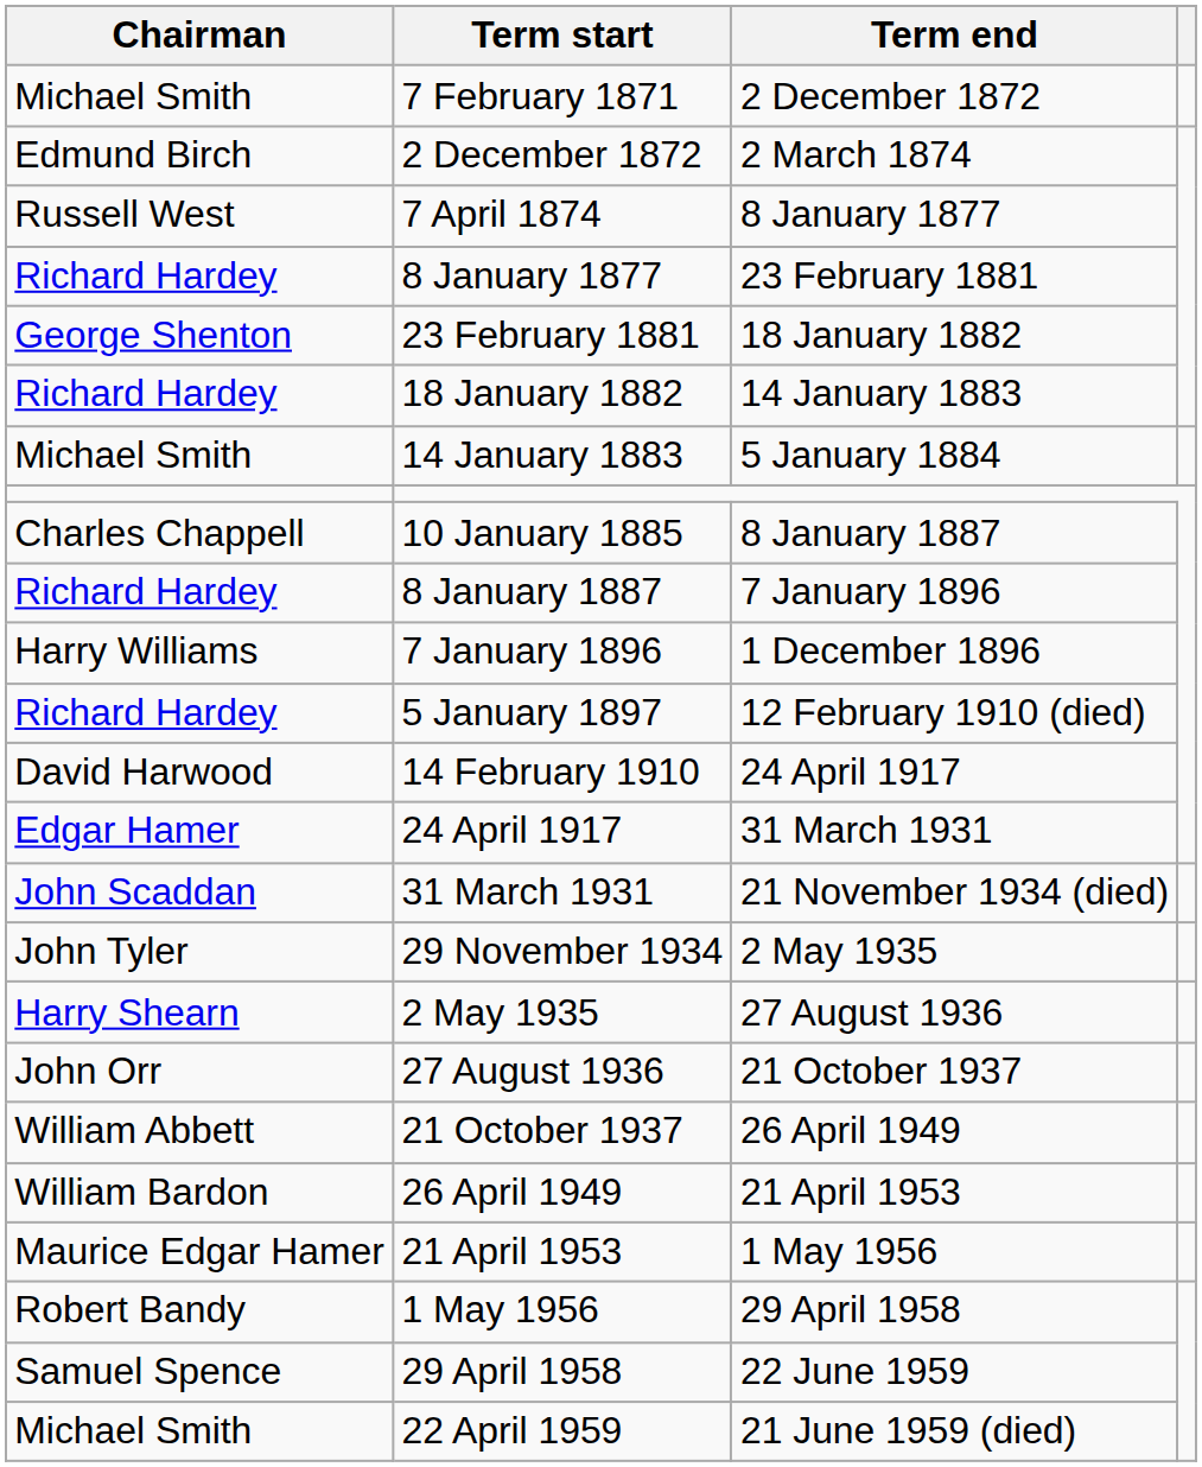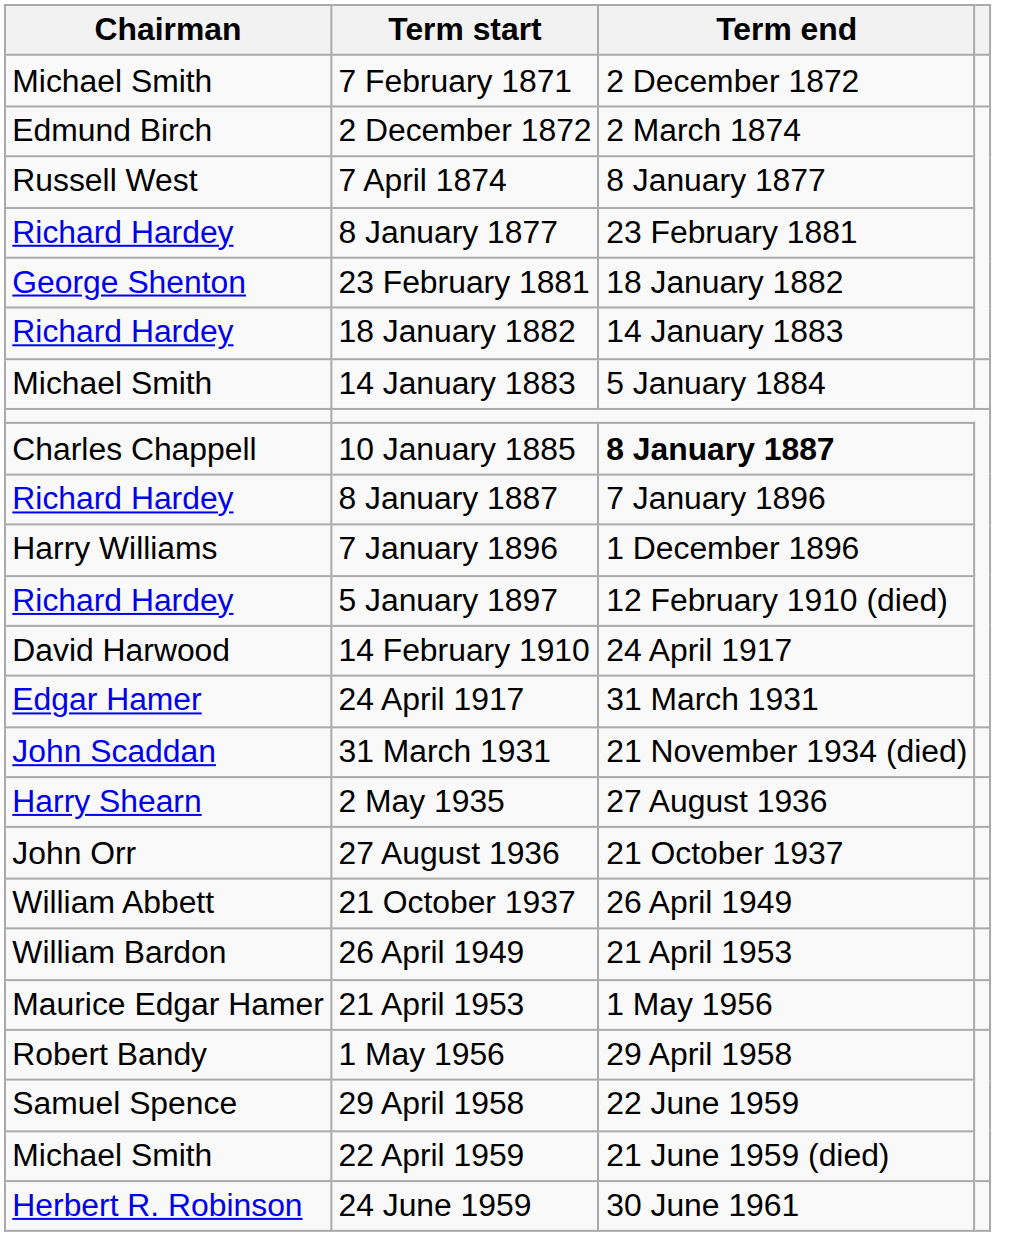 <table class="wikitable">
 <tr>
 <th>Chairman</th>
 <th>Term start</th>
 <th>Term end</th>
 <th></th>
 </tr>
 <tr>
 <td>Michael Smith</td>
 <td>7 February 1871</td>
 <td>2 December 1872</td>
 <td></td>
 </tr>
 <tr>
 <td>Edmund Birch</td>
 <td>2 December 1872</td>
 <td>2 March 1874</td>
 </tr>
 <tr>
 <td>Russell West</td>
 <td>7 April 1874</td>
 <td>8 January 1877</td>
 </tr>
 <tr>
 <td><a href='#'>Richard Hardey</a></td>
 <td>8 January 1877</td>
 <td>23 February 1881</td>
 </tr>
 <tr>
 <td><a href='#'>George Shenton</a></td>
 <td>23 February 1881</td>
 <td>18 January 1882</td>
 </tr>
 <tr>
 <td><a href='#'>Richard Hardey</a></td>
 <td>18 January 1882</td>
 <td>14 January 1883</td>
 </tr>
 <tr>
 <td>Michael Smith</td>
 <td>14 January 1883</td>
 <td>5 January 1884</td>
 <td></td>
 </tr>
 <tr>
 <td></td>
 </tr>
 <tr>
 <td>Charles Chappell</td>
 <td>10 January 1885</td>
-<td>8 January 1887</td>
+<td><strong>8 January 1887</strong></td>
 </tr>
 <tr>
 <td><a href='#'>Richard Hardey</a></td>
 <td>8 January 1887</td>
 <td>7 January 1896</td>
 </tr>
 <tr>
 <td>Harry Williams</td>
 <td>7 January 1896</td>
 <td>1 December 1896</td>
 </tr>
 <tr>
 <td><a href='#'>Richard Hardey</a></td>
 <td>5 January 1897</td>
 <td>12 February 1910 (died)</td>
 </tr>
 <tr>
 <td>David Harwood</td>
 <td>14 February 1910</td>
 <td>24 April 1917</td>
 </tr>
 <tr>
 <td><a href='#'>Edgar Hamer</a></td>
 <td>24 April 1917</td>
 <td>31 March 1931</td>
 </tr>
 <tr>
 <td><a href='#'>John Scaddan</a></td>
 <td>31 March 1931</td>
 <td>21 November 1934 (died)</td>
-<td></td>
-</tr>
-<tr>
-<td>John Tyler</td>
-<td>29 November 1934</td>
-<td>2 May 1935</td>
 <td></td>
 </tr>
 <tr>
 <td><a href='#'>Harry Shearn</a></td>
 <td>2 May 1935</td>
 <td>27 August 1936</td>
 <td></td>
 </tr>
 <tr>
 <td>John Orr</td>
 <td>27 August 1936</td>
 <td>21 October 1937</td>
 <td></td>
 </tr>
 <tr>
 <td>William Abbett</td>
 <td>21 October 1937</td>
 <td>26 April 1949</td>
 <td></td>
 </tr>
 <tr>
 <td>William Bardon</td>
 <td>26 April 1949</td>
 <td>21 April 1953</td>
 </tr>
 <tr>
 <td>Maurice Edgar Hamer</td>
 <td>21 April 1953</td>
 <td>1 May 1956</td>
 <td></td>
 </tr>
 <tr>
 <td>Robert Bandy</td>
 <td>1 May 1956</td>
 <td>29 April 1958</td>
 </tr>
 <tr>
 <td>Samuel Spence</td>
 <td>29 April 1958</td>
 <td>22 June 1959</td>
 </tr>
 <tr>
 <td>Michael Smith</td>
 <td>22 April 1959</td>
 <td>21 June 1959 (died)</td>
 </tr>
+<tr>
+<td><a href='#'>Herbert R. Robinson</a></td>
+<td>24 June 1959</td>
+<td>30 June 1961</td>
+<td></td>
+</tr>
 </table>
